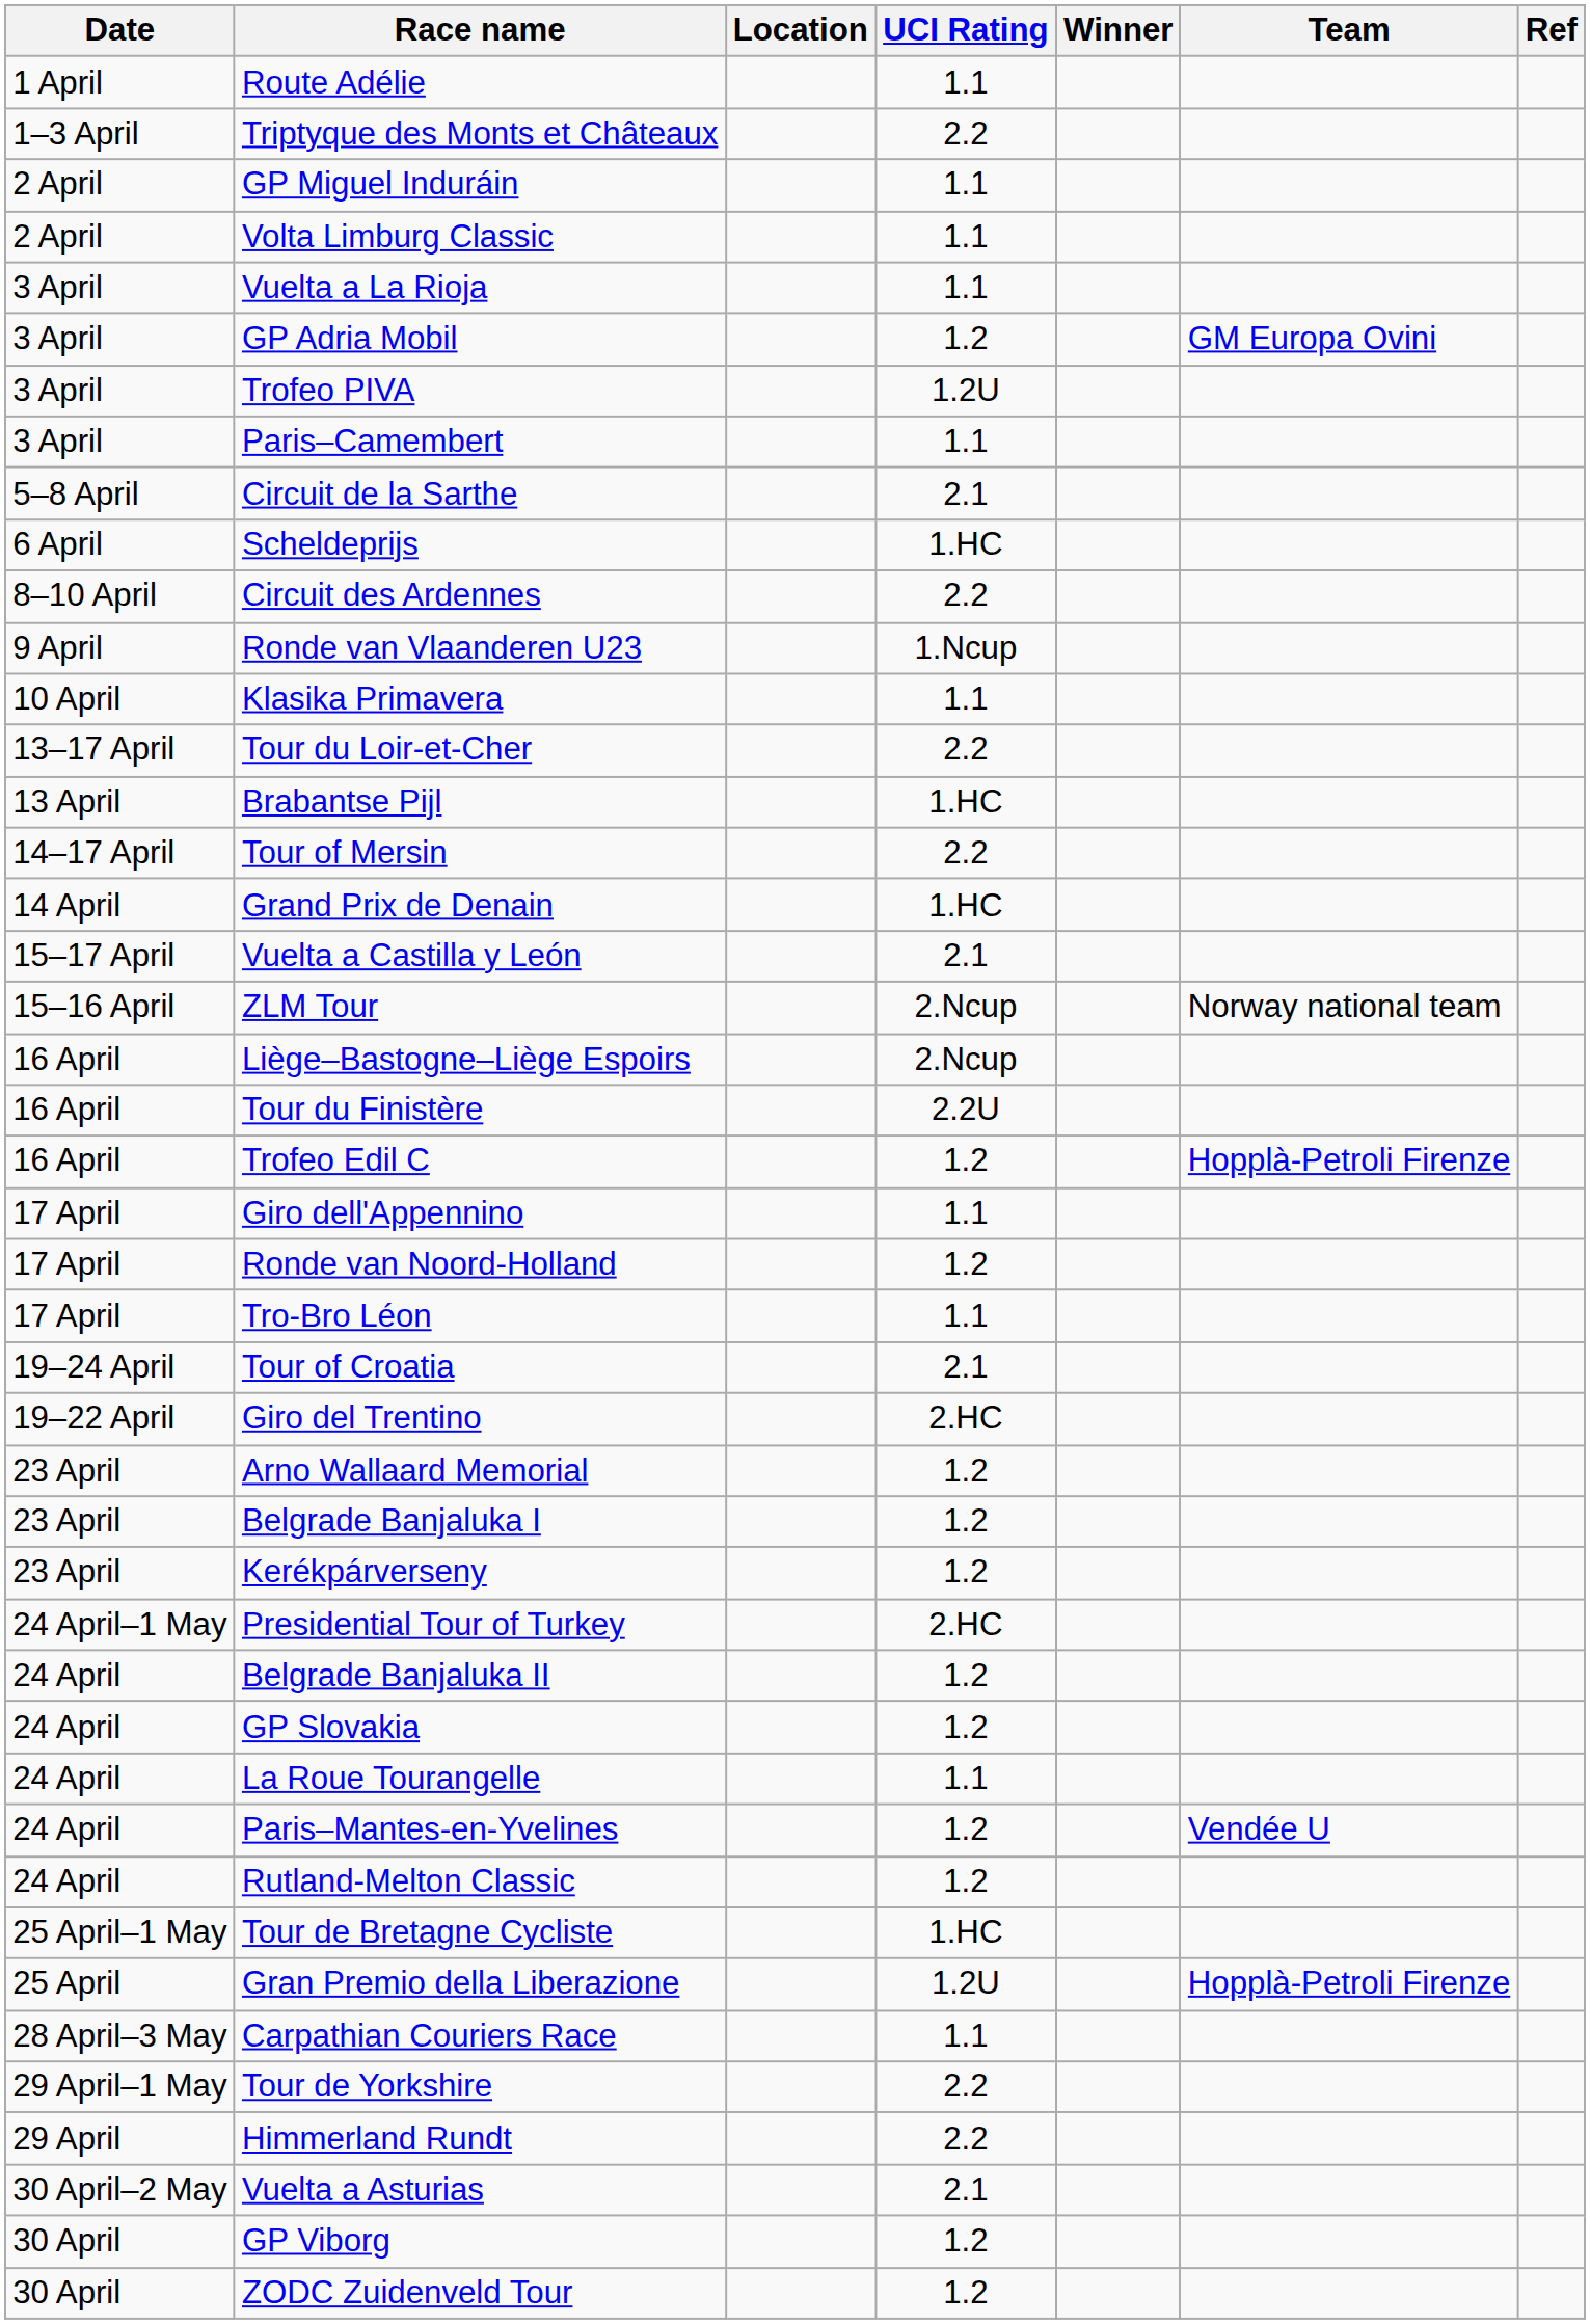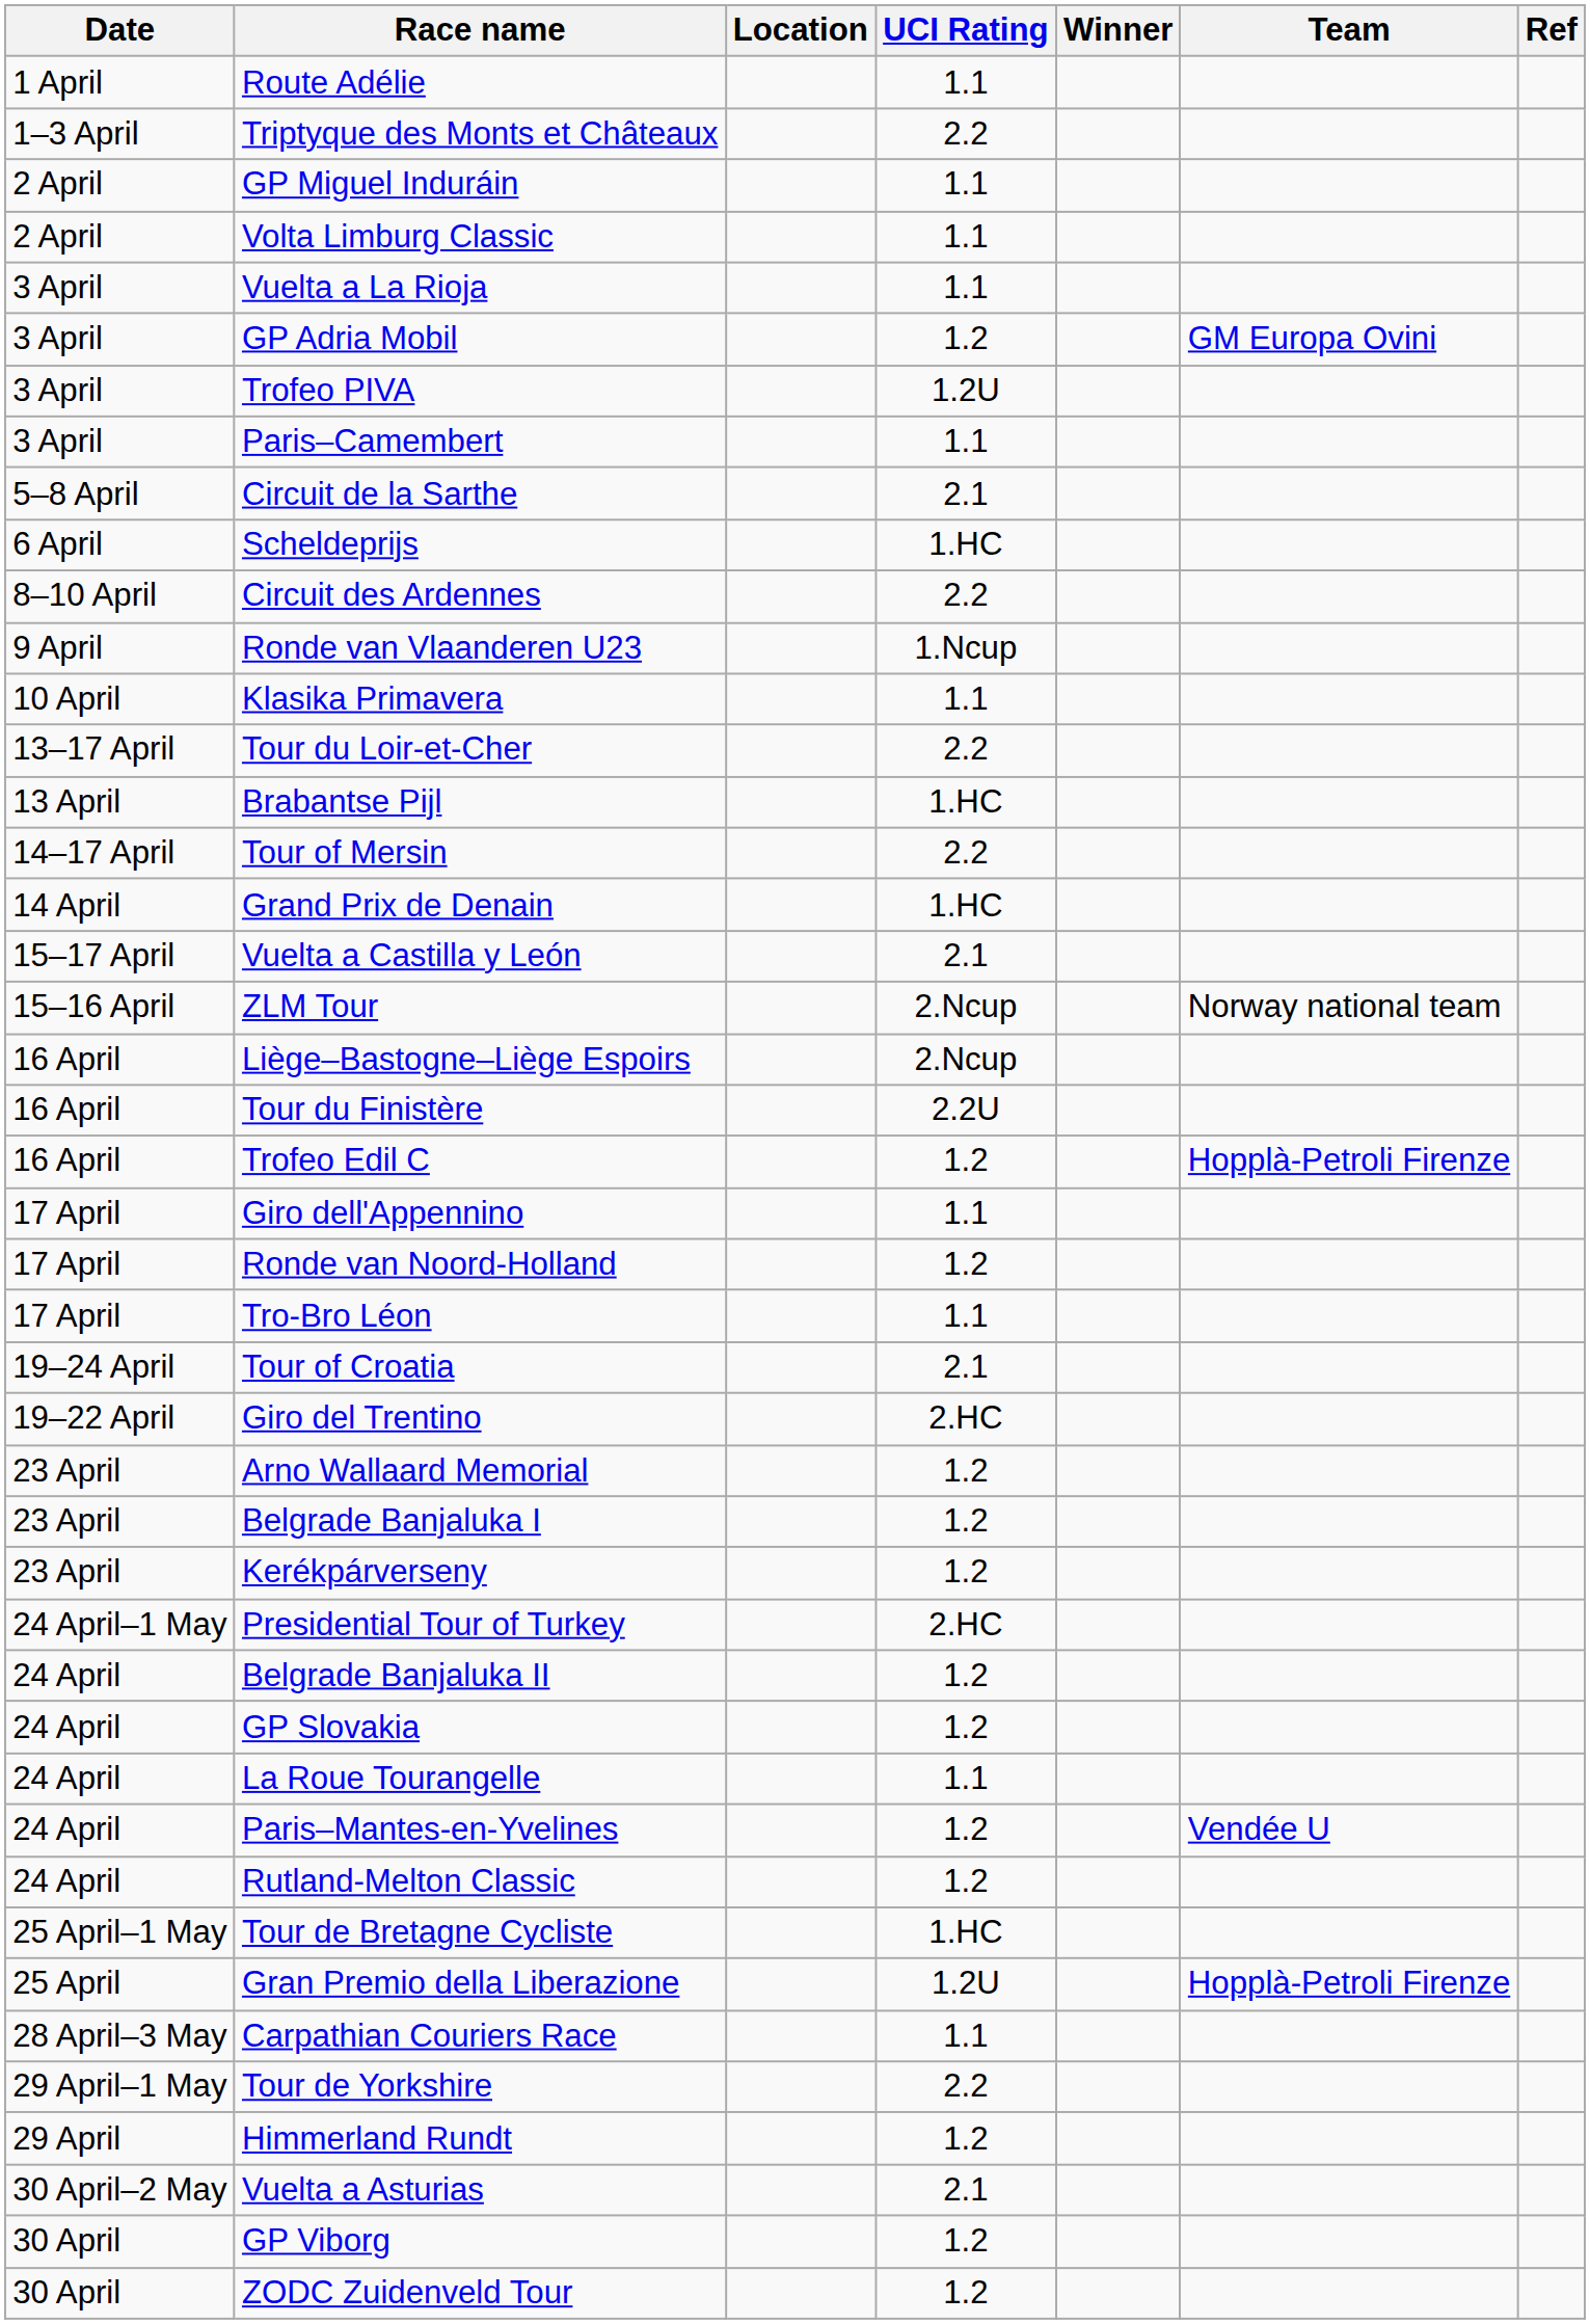 <table class="wikitable sortable">
 <tr>
 <th>Date</th>
 <th>Race name</th>
 <th>Location</th>
 <th><a href='#'>UCI Rating</a></th>
 <th>Winner</th>
 <th>Team</th>
 <th>Ref</th>
 </tr>
 <tr>
 <td>1 April</td>
 <td><a href='#'>Route Adélie</a></td>
 <td></td>
 <td align=center>1.1</td>
 <td></td>
 <td></td>
 <td align=center></td>
 </tr>
 <tr>
 <td>1–3 April</td>
 <td><a href='#'>Triptyque des Monts et Châteaux</a></td>
 <td></td>
 <td align=center>2.2</td>
 <td></td>
 <td></td>
 <td align=center></td>
 </tr>
 <tr>
 <td>2 April</td>
 <td><a href='#'>GP Miguel Induráin</a></td>
 <td></td>
 <td align=center>1.1</td>
 <td></td>
 <td></td>
 <td align=center></td>
 </tr>
 <tr>
 <td>2 April</td>
 <td><a href='#'>Volta Limburg Classic</a></td>
 <td></td>
 <td align=center>1.1</td>
 <td></td>
 <td></td>
 <td align=center></td>
 </tr>
 <tr>
 <td>3 April</td>
 <td><a href='#'>Vuelta a La Rioja</a></td>
 <td></td>
 <td align=center>1.1</td>
 <td></td>
 <td></td>
 <td align=center></td>
 </tr>
 <tr>
 <td>3 April</td>
 <td><a href='#'>GP Adria Mobil</a></td>
 <td></td>
 <td align=center>1.2</td>
 <td></td>
 <td><a href='#'>GM Europa Ovini</a></td>
 <td align=center></td>
 </tr>
 <tr>
 <td>3 April</td>
 <td><a href='#'>Trofeo PIVA</a></td>
 <td></td>
 <td align=center>1.2U</td>
 <td></td>
 <td></td>
 <td align=center></td>
 </tr>
 <tr>
 <td>3 April</td>
 <td><a href='#'>Paris–Camembert</a></td>
 <td></td>
 <td align=center>1.1</td>
 <td></td>
 <td></td>
 <td align=center></td>
 </tr>
 <tr>
 <td>5–8 April</td>
 <td><a href='#'>Circuit de la Sarthe</a></td>
 <td></td>
 <td align=center>2.1</td>
 <td></td>
 <td></td>
 <td align=center></td>
 </tr>
 <tr>
 <td>6 April</td>
 <td><a href='#'>Scheldeprijs</a></td>
 <td></td>
 <td align=center>1.HC</td>
 <td></td>
 <td></td>
 <td align=center></td>
 </tr>
 <tr>
 <td>8–10 April</td>
 <td><a href='#'>Circuit des Ardennes</a></td>
 <td></td>
 <td align=center>2.2</td>
 <td></td>
 <td></td>
 <td align=center></td>
 </tr>
 <tr>
 <td>9 April</td>
 <td><a href='#'>Ronde van Vlaanderen U23</a></td>
 <td></td>
 <td align=center>1.Ncup</td>
 <td></td>
 <td></td>
 <td align=center></td>
 </tr>
 <tr>
 <td>10 April</td>
 <td><a href='#'>Klasika Primavera</a></td>
 <td></td>
 <td align=center>1.1</td>
 <td></td>
 <td></td>
 <td align=center></td>
 </tr>
 <tr>
 <td>13–17 April</td>
 <td><a href='#'>Tour du Loir-et-Cher</a></td>
 <td></td>
 <td align=center>2.2</td>
 <td></td>
 <td></td>
 <td align=center></td>
 </tr>
 <tr>
 <td>13 April</td>
 <td><a href='#'>Brabantse Pijl</a></td>
 <td></td>
 <td align=center>1.HC</td>
 <td></td>
 <td></td>
 <td align=center></td>
 </tr>
 <tr>
 <td>14–17 April</td>
 <td><a href='#'>Tour of Mersin</a></td>
 <td></td>
 <td align=center>2.2</td>
 <td></td>
 <td></td>
 <td align=center></td>
 </tr>
 <tr>
 <td>14 April</td>
 <td><a href='#'>Grand Prix de Denain</a></td>
 <td></td>
 <td align=center>1.HC</td>
 <td></td>
 <td></td>
 <td align=center></td>
 </tr>
 <tr>
 <td>15–17 April</td>
 <td><a href='#'>Vuelta a Castilla y León</a></td>
 <td></td>
 <td align=center>2.1</td>
 <td></td>
 <td></td>
 <td align=center></td>
 </tr>
 <tr>
 <td>15–16 April</td>
 <td><a href='#'>ZLM Tour</a></td>
 <td></td>
 <td align=center>2.Ncup</td>
 <td></td>
 <td>Norway national team</td>
 <td align=center></td>
 </tr>
 <tr>
 <td>16 April</td>
 <td><a href='#'>Liège–Bastogne–Liège Espoirs</a></td>
 <td></td>
 <td align=center>2.Ncup</td>
 <td></td>
 <td></td>
 <td align=center></td>
 </tr>
 <tr>
 <td>16 April</td>
 <td><a href='#'>Tour du Finistère</a></td>
 <td></td>
 <td align=center>2.2U</td>
 <td></td>
 <td></td>
 <td align=center></td>
 </tr>
 <tr>
 <td>16 April</td>
 <td><a href='#'>Trofeo Edil C</a></td>
 <td></td>
 <td align=center>1.2</td>
 <td></td>
 <td><a href='#'>Hopplà-Petroli Firenze</a></td>
 <td align=center></td>
 </tr>
 <tr>
 <td>17 April</td>
 <td><a href='#'>Giro dell'Appennino</a></td>
 <td></td>
 <td align=center>1.1</td>
 <td></td>
 <td></td>
 <td align=center></td>
 </tr>
 <tr>
 <td>17 April</td>
 <td><a href='#'>Ronde van Noord-Holland</a></td>
 <td></td>
 <td align=center>1.2</td>
 <td></td>
 <td></td>
 <td align=center></td>
 </tr>
 <tr>
 <td>17 April</td>
 <td><a href='#'>Tro-Bro Léon</a></td>
 <td></td>
 <td align=center>1.1</td>
 <td></td>
 <td></td>
 <td align=center></td>
 </tr>
 <tr>
 <td>19–24 April</td>
 <td><a href='#'>Tour of Croatia</a></td>
 <td></td>
 <td align=center>2.1</td>
 <td></td>
 <td></td>
 <td align=center></td>
 </tr>
 <tr>
 <td>19–22 April</td>
 <td><a href='#'>Giro del Trentino</a></td>
 <td></td>
 <td align=center>2.HC</td>
 <td></td>
 <td></td>
 <td align=center></td>
 </tr>
 <tr>
 <td>23 April</td>
 <td><a href='#'>Arno Wallaard Memorial</a></td>
 <td></td>
 <td align=center>1.2</td>
 <td></td>
 <td></td>
 <td align=center></td>
 </tr>
 <tr>
 <td>23 April</td>
 <td><a href='#'>Belgrade Banjaluka I</a></td>
 <td></td>
 <td align=center>1.2</td>
 <td></td>
 <td></td>
 <td align=center></td>
 </tr>
 <tr>
 <td>23 April</td>
 <td><a href='#'>Kerékpárverseny</a></td>
 <td></td>
 <td align=center>1.2</td>
 <td></td>
 <td></td>
 <td align=center></td>
 </tr>
 <tr>
 <td>24 April–1 May</td>
 <td><a href='#'>Presidential Tour of Turkey</a></td>
 <td></td>
 <td align=center>2.HC</td>
 <td></td>
 <td></td>
 <td align=center></td>
 </tr>
 <tr>
 <td>24 April</td>
 <td><a href='#'>Belgrade Banjaluka II</a></td>
 <td></td>
 <td align=center>1.2</td>
 <td></td>
 <td></td>
 <td align=center></td>
 </tr>
 <tr>
 <td>24 April</td>
 <td><a href='#'>GP Slovakia</a></td>
 <td></td>
 <td align=center>1.2</td>
 <td></td>
 <td></td>
 <td align=center></td>
 </tr>
 <tr>
 <td>24 April</td>
 <td><a href='#'>La Roue Tourangelle</a></td>
 <td></td>
 <td align=center>1.1</td>
 <td></td>
 <td></td>
 <td align=center></td>
 </tr>
 <tr>
 <td>24 April</td>
 <td><a href='#'>Paris–Mantes-en-Yvelines</a></td>
 <td></td>
 <td align=center>1.2</td>
 <td></td>
 <td><a href='#'>Vendée U</a></td>
 <td align=center></td>
 </tr>
 <tr>
 <td>24 April</td>
 <td><a href='#'>Rutland-Melton Classic</a></td>
 <td></td>
 <td align=center>1.2</td>
 <td></td>
 <td></td>
 <td align=center></td>
 </tr>
 <tr>
 <td>25 April–1 May</td>
 <td><a href='#'>Tour de Bretagne Cycliste</a></td>
 <td></td>
 <td align=center>1.HC</td>
 <td></td>
 <td></td>
 <td align=center></td>
 </tr>
 <tr>
 <td>25 April</td>
 <td><a href='#'>Gran Premio della Liberazione</a></td>
 <td></td>
 <td align=center>1.2U</td>
 <td></td>
 <td><a href='#'>Hopplà-Petroli Firenze</a></td>
 <td align=center></td>
 </tr>
 <tr>
 <td>28 April–3 May</td>
 <td><a href='#'>Carpathian Couriers Race</a></td>
 <td></td>
 <td align=center>1.1</td>
 <td></td>
 <td></td>
 <td align=center></td>
 </tr>
 <tr>
 <td>29 April–1 May</td>
 <td><a href='#'>Tour de Yorkshire</a></td>
 <td></td>
 <td align=center>2.2</td>
 <td></td>
 <td></td>
 <td align=center></td>
 </tr>
 <tr>
 <td>29 April</td>
 <td><a href='#'>Himmerland Rundt</a></td>
 <td></td>
-<td align=center>2.2</td>
+<td align=center>1.2</td>
 <td></td>
 <td></td>
 <td align=center></td>
 </tr>
 <tr>
 <td>30 April–2 May</td>
 <td><a href='#'>Vuelta a Asturias</a></td>
 <td></td>
 <td align=center>2.1</td>
 <td></td>
 <td></td>
 <td align=center></td>
 </tr>
 <tr>
 <td>30 April</td>
 <td><a href='#'>GP Viborg</a></td>
 <td></td>
 <td align=center>1.2</td>
 <td></td>
 <td></td>
 <td align=center></td>
 </tr>
 <tr>
 <td>30 April</td>
 <td><a href='#'>ZODC Zuidenveld Tour</a></td>
 <td></td>
 <td align=center>1.2</td>
 <td></td>
 <td></td>
 <td align=center></td>
 </tr>
 </table>
